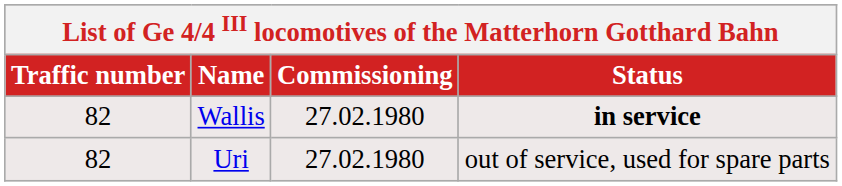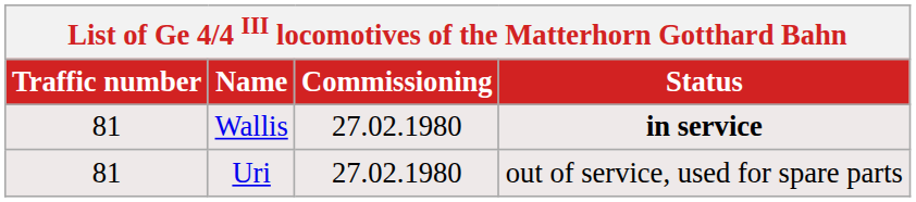 <table class="wikitable">
 <tr bgcolor="#EEE9E9" align="center" span style="color:#D22222">
 <th colspan="5">List of Ge 4/4 <sup>III</sup> locomotives of the Matterhorn Gotthard Bahn</th>
 </tr>
 <tr bgcolor="#D22222" align="center" span style="color:#ffffff">
 <td><strong>Traffic number</strong></td>
 <td><strong>Name</strong></td>
 <td><strong>Commissioning</strong></td>
 <td><strong>Status</strong></td>
 </tr>
 <tr bgcolor="#EEE9E9" align="center">
-<td>82</td>
+<td>81</td>
 <td><a href='#'>Wallis</a></td>
 <td>27.02.1980</td>
 <td><strong>in service</strong></td>
 </tr>
 <tr bgcolor="#EEE9E9" align="center">
-<td>82</td>
+<td>81</td>
 <td><a href='#'>Uri</a></td>
 <td>27.02.1980</td>
 <td>out of service, used for spare parts</td>
 </tr>
 </table>
